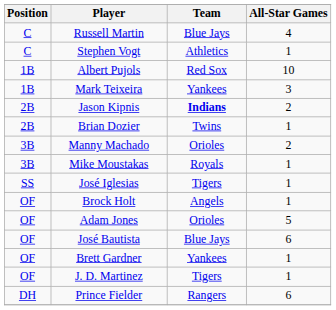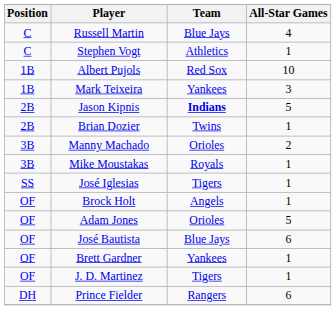 <table class="wikitable sortable" style="text-align:center;">
 <tr>
 </tr>
 <tr>
 <th>Position</th>
 <th style="width:150px;">Player</th>
 <th style="width:100px;">Team</th>
 <th>All-Star Games</th>
 </tr>
 <tr>
 <td><a href='#'>C</a></td>
 <td><a href='#'>Russell Martin</a></td>
 <td><a href='#'>Blue Jays</a></td>
 <td>4</td>
 </tr>
 <tr>
 <td><a href='#'>C</a></td>
 <td><a href='#'>Stephen Vogt</a></td>
 <td><a href='#'>Athletics</a></td>
 <td>1</td>
 </tr>
 <tr>
 <td><a href='#'>1B</a></td>
 <td><a href='#'>Albert Pujols</a></td>
 <td><a href='#'>Red Sox</a></td>
 <td>10</td>
 </tr>
 <tr>
 <td><a href='#'>1B</a></td>
 <td><a href='#'>Mark Teixeira</a></td>
 <td><a href='#'>Yankees</a></td>
 <td>3</td>
 </tr>
 <tr>
 <td><a href='#'>2B</a></td>
 <td><a href='#'>Jason Kipnis</a></td>
 <td><strong><a href='#'>Indians</a></strong></td>
-<td>2</td>
+<td>5</td>
 </tr>
 <tr>
 <td><a href='#'>2B</a></td>
 <td><a href='#'>Brian Dozier</a></td>
 <td><a href='#'>Twins</a></td>
 <td>1</td>
 </tr>
 <tr>
 <td><a href='#'>3B</a></td>
 <td><a href='#'>Manny Machado</a></td>
 <td><a href='#'>Orioles</a></td>
 <td>2</td>
 </tr>
 <tr>
 <td><a href='#'>3B</a></td>
 <td><a href='#'>Mike Moustakas</a></td>
 <td><a href='#'>Royals</a></td>
 <td>1</td>
 </tr>
 <tr>
 <td><a href='#'>SS</a></td>
 <td><a href='#'>José Iglesias</a></td>
 <td><a href='#'>Tigers</a></td>
 <td>1</td>
 </tr>
 <tr>
 <td><a href='#'>OF</a></td>
 <td><a href='#'>Brock Holt</a></td>
 <td><a href='#'>Angels</a></td>
 <td>1</td>
 </tr>
 <tr>
 <td><a href='#'>OF</a></td>
 <td><a href='#'>Adam Jones</a></td>
 <td><a href='#'>Orioles</a></td>
 <td>5</td>
 </tr>
 <tr>
 <td><a href='#'>OF</a></td>
 <td><a href='#'>José Bautista</a></td>
 <td><a href='#'>Blue Jays</a></td>
 <td>6</td>
 </tr>
 <tr>
 <td><a href='#'>OF</a></td>
 <td><a href='#'>Brett Gardner</a></td>
 <td><a href='#'>Yankees</a></td>
 <td>1</td>
 </tr>
 <tr>
 <td><a href='#'>OF</a></td>
 <td><a href='#'>J. D. Martinez</a></td>
 <td><a href='#'>Tigers</a></td>
 <td>1</td>
 </tr>
 <tr>
 <td><a href='#'>DH</a></td>
 <td><a href='#'>Prince Fielder</a></td>
 <td><a href='#'>Rangers</a></td>
 <td>6</td>
 </tr>
 <tr>
 </tr>
 </table>
